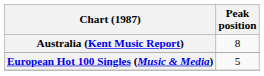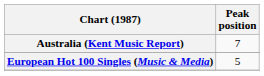 <table class="wikitable sortable plainrowheaders" style="text-align:center">
 <tr>
 <th scope="col">Chart (1987)</th>
 <th scope="col">Peak<br>position</th>
 </tr>
 <tr>
 <th scope="row">Australia (<a href='#'>Kent Music Report</a>)</th>
-<td>8</td>
+<td>7</td>
 </tr>
 <tr>
 </tr>
 <tr>
 </tr>
 <tr>
 <th scope="row"><a href='#'>European Hot 100 Singles</a> (<em><a href='#'>Music & Media</a></em>)</th>
 <td>5</td>
 </tr>
 <tr>
 </tr>
 <tr>
 </tr>
 <tr>
 </tr>
 <tr>
 </tr>
 <tr>
 </tr>
 <tr>
 </tr>
 <tr>
 </tr>
 </table>
